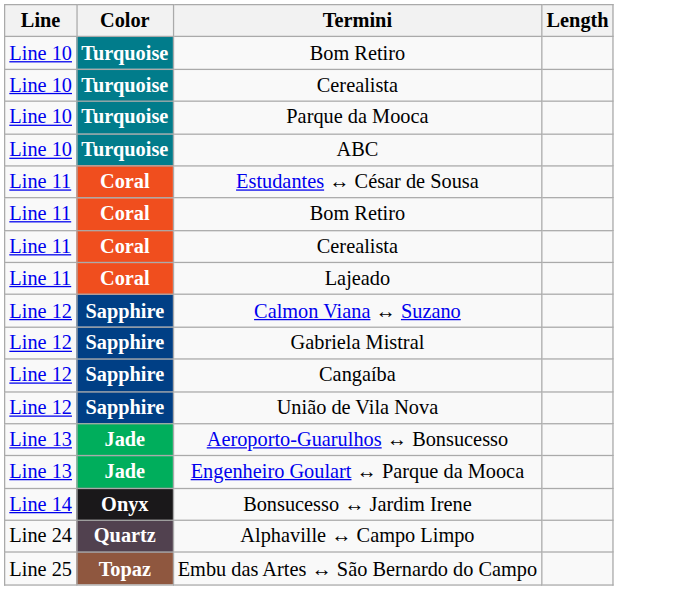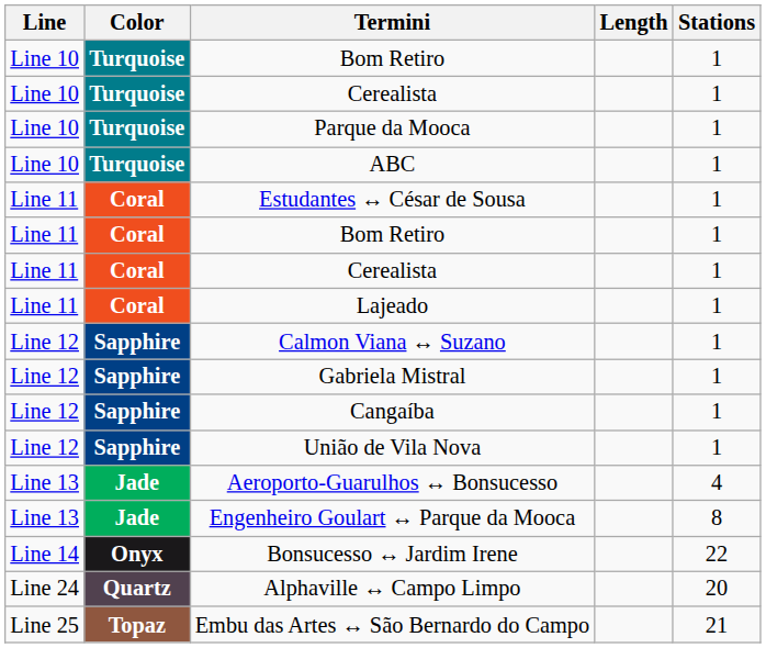 <table class="wikitable">
 <tr>
 <th align="center">Line</th>
 <th align="center">Color</th>
 <th align="center">Termini</th>
 <th align="center">Length</th>
+<th align="center">Stations</th>
 </tr>
 <tr>
 <td><a href='#'>Line 10</a></td>
 <td align="center" style="color:white" bgcolor="#017c8b"><strong>Turquoise</strong></td>
 <td align="center">Bom Retiro</td>
 <td></td>
+<td align="center">1</td>
 </tr>
 <tr>
 <td><a href='#'>Line 10</a></td>
 <td align="center" style="color:white" bgcolor="#017c8b"><strong>Turquoise</strong></td>
 <td align="center">Cerealista</td>
 <td></td>
+<td align="center">1</td>
 </tr>
 <tr>
 <td><a href='#'>Line 10</a></td>
 <td align="center" style="color:white" bgcolor="#017c8b"><strong>Turquoise</strong></td>
 <td align="center">Parque da Mooca</td>
 <td></td>
+<td align="center">1</td>
 </tr>
 <tr>
 <td><a href='#'>Line 10</a></td>
 <td align="center" style="color:white" bgcolor="#017c8b"><strong>Turquoise</strong></td>
 <td align="center">ABC</td>
 <td></td>
+<td align="center">1</td>
 </tr>
 <tr>
 <td><a href='#'>Line 11</a></td>
 <td align="center" style="color:white" bgcolor="#f04e1e"><strong>Coral</strong></td>
 <td align="center"><a href='#'>Estudantes</a> ↔ César de Sousa</td>
 <td align="center"></td>
+<td align="center">1</td>
 </tr>
 <tr>
 <td><a href='#'>Line 11</a></td>
 <td align="center" style="color:white" bgcolor="#f04e1e"><strong>Coral</strong></td>
 <td align="center">Bom Retiro</td>
 <td></td>
+<td align="center">1</td>
 </tr>
 <tr>
 <td><a href='#'>Line 11</a></td>
 <td align="center" style="color:white" bgcolor="#f04e1e"><strong>Coral</strong></td>
 <td align="center">Cerealista</td>
 <td></td>
+<td align="center">1</td>
 </tr>
 <tr>
 <td><a href='#'>Line 11</a></td>
 <td align="center" style="color:white" bgcolor="#f04e1e"><strong>Coral</strong></td>
 <td align="center">Lajeado</td>
 <td></td>
+<td align="center">1</td>
 </tr>
 <tr>
 <td><a href='#'>Line 12</a></td>
 <td align="center" style="color:white" bgcolor="#003f85"><strong>Sapphire</strong></td>
 <td align="center"><a href='#'>Calmon Viana</a> ↔ <a href='#'>Suzano</a></td>
 <td align="center"></td>
+<td align="center">1</td>
 </tr>
 <tr>
 <td><a href='#'>Line 12</a></td>
 <td align="center" style="color:white" bgcolor="#003f85"><strong>Sapphire</strong></td>
 <td align="center">Gabriela Mistral</td>
 <td></td>
+<td align="center">1</td>
 </tr>
 <tr>
 <td><a href='#'>Line 12</a></td>
 <td align="center" style="color:white" bgcolor="#003f85"><strong>Sapphire</strong></td>
 <td align="center">Cangaíba</td>
 <td></td>
+<td align="center">1</td>
 </tr>
 <tr>
 <td><a href='#'>Line 12</a></td>
 <td align="center" style="color:white" bgcolor="#003f85"><strong>Sapphire</strong></td>
 <td align="center">União de Vila Nova</td>
 <td></td>
+<td align="center">1</td>
 </tr>
 <tr>
 <td><a href='#'>Line 13</a></td>
 <td align="center" style="color:white" bgcolor="#00ae5c"><strong>Jade</strong></td>
 <td align="center"><a href='#'>Aeroporto-Guarulhos</a> ↔ Bonsucesso</td>
 <td align="center"></td>
+<td align="center">4</td>
 </tr>
 <tr>
 <td><a href='#'>Line 13</a></td>
 <td align="center" style="color:white" bgcolor="#00ae5c"><strong>Jade</strong></td>
 <td align="center"><a href='#'>Engenheiro Goulart</a> ↔ Parque da Mooca</td>
 <td align="center"></td>
+<td align="center">8</td>
 </tr>
 <tr>
 <td><a href='#'>Line 14</a></td>
 <td align="center" style="color:white" bgcolor="#1a181a"><strong>Onyx</strong></td>
 <td align="center">Bonsucesso ↔ Jardim Irene</td>
 <td align="center"></td>
+<td align="center">22</td>
 </tr>
 <tr>
 <td>Line 24</td>
 <td align="center" style="color:white" bgcolor="#51414F"><strong>Quartz</strong></td>
 <td align="center">Alphaville ↔ Campo Limpo</td>
 <td align="center"></td>
+<td align="center">20</td>
 </tr>
 <tr>
 <td>Line 25</td>
 <td align="center" style="color:white" bgcolor="#8f573f"><strong>Topaz</strong></td>
 <td align="center">Embu das Artes ↔ São Bernardo do Campo</td>
 <td align="center"></td>
+<td align="center">21</td>
 </tr>
 </table>
